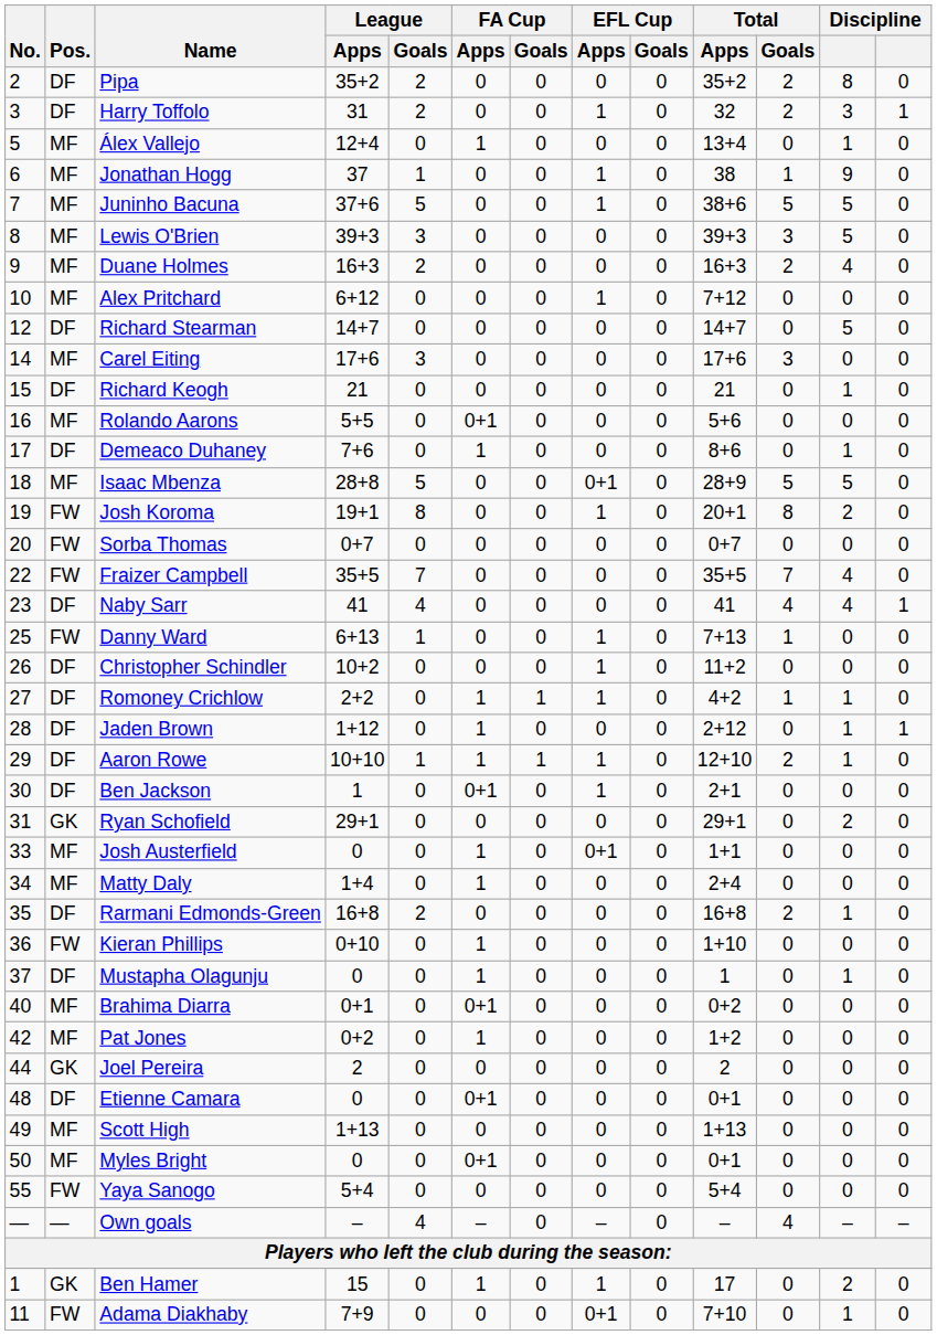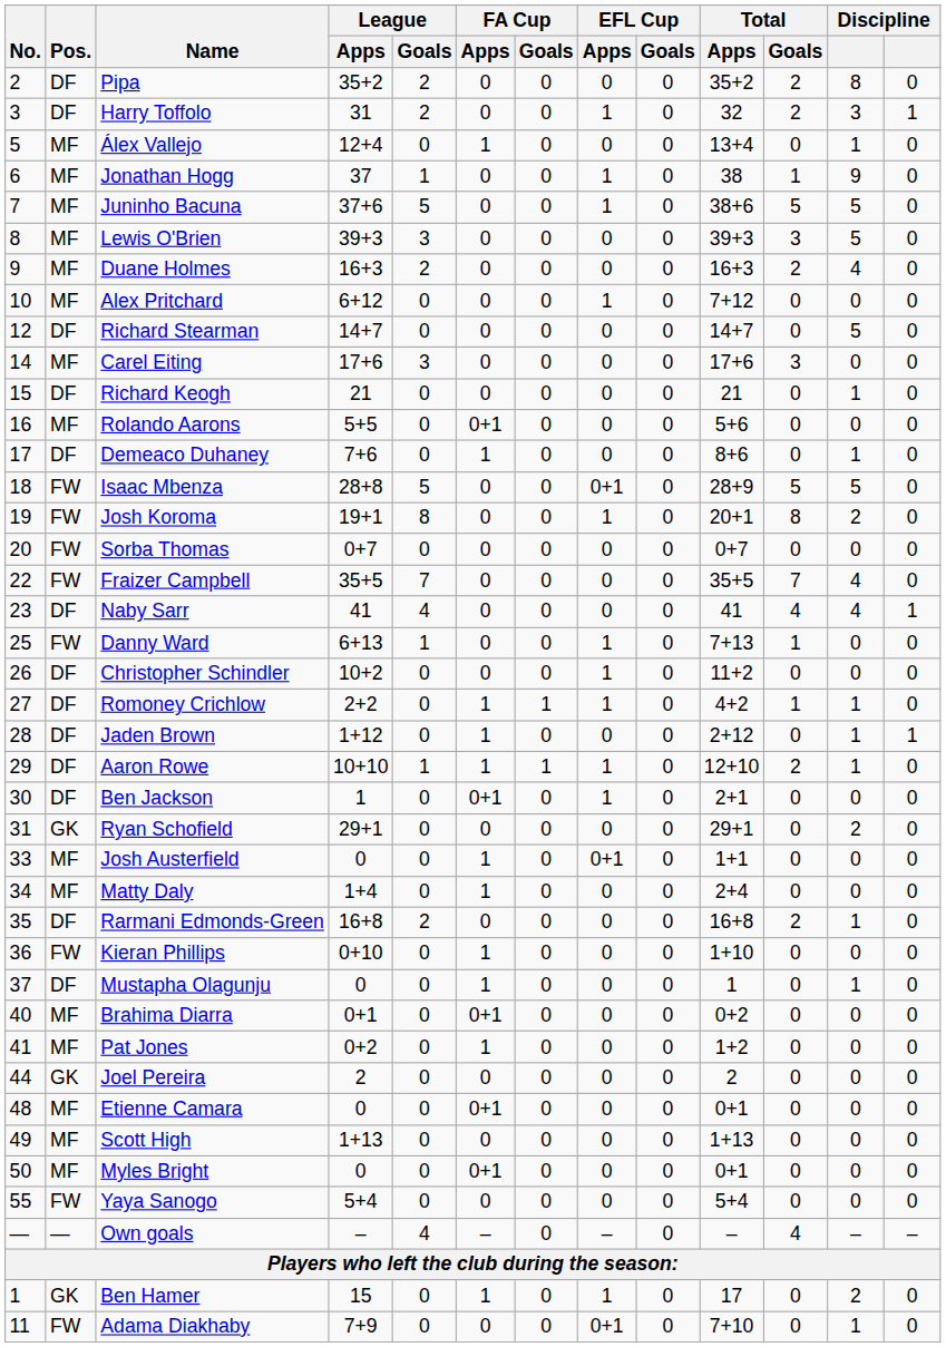 <table class="wikitable" style="text-align:center">
 <tr>
 <th rowspan="2" valign="bottom">No.</th>
 <th rowspan="2" valign="bottom">Pos.</th>
 <th rowspan="2" valign="bottom">Name</th>
 <th colspan="2" width="85">League</th>
 <th colspan="2" width="85">FA Cup</th>
 <th colspan="2" width="85">EFL Cup</th>
 <th colspan="2" width="85">Total</th>
 <th colspan="2" width="85">Discipline</th>
 </tr>
 <tr>
 <th>Apps</th>
 <th>Goals</th>
 <th>Apps</th>
 <th>Goals</th>
 <th>Apps</th>
 <th>Goals</th>
 <th>Apps</th>
 <th>Goals</th>
 <th></th>
 <th></th>
 </tr>
 <tr>
 <td align="left">2</td>
 <td align="left">DF</td>
 <td align="left"> <a href='#'>Pipa</a></td>
 <td>35+2</td>
 <td>2</td>
 <td>0</td>
 <td>0</td>
 <td>0</td>
 <td>0</td>
 <td>35+2</td>
 <td>2</td>
 <td>8</td>
 <td>0</td>
 </tr>
 <tr>
 <td align="left">3</td>
 <td align="left">DF</td>
 <td align="left"> <a href='#'>Harry Toffolo</a></td>
 <td>31</td>
 <td>2</td>
 <td>0</td>
 <td>0</td>
 <td>1</td>
 <td>0</td>
 <td>32</td>
 <td>2</td>
 <td>3</td>
 <td>1</td>
 </tr>
 <tr>
 <td align="left">5</td>
 <td align="left">MF</td>
 <td align="left"> <a href='#'>Álex Vallejo</a></td>
 <td>12+4</td>
 <td>0</td>
 <td>1</td>
 <td>0</td>
 <td>0</td>
 <td>0</td>
 <td>13+4</td>
 <td>0</td>
 <td>1</td>
 <td>0</td>
 </tr>
 <tr>
 <td align="left">6</td>
 <td align="left">MF</td>
 <td align="left"> <a href='#'>Jonathan Hogg</a></td>
 <td>37</td>
 <td>1</td>
 <td>0</td>
 <td>0</td>
 <td>1</td>
 <td>0</td>
 <td>38</td>
 <td>1</td>
 <td>9</td>
 <td>0</td>
 </tr>
 <tr>
 <td align="left">7</td>
 <td align="left">MF</td>
 <td align="left"> <a href='#'>Juninho Bacuna</a></td>
 <td>37+6</td>
 <td>5</td>
 <td>0</td>
 <td>0</td>
 <td>1</td>
 <td>0</td>
 <td>38+6</td>
 <td>5</td>
 <td>5</td>
 <td>0</td>
 </tr>
 <tr>
 <td align="left">8</td>
 <td align="left">MF</td>
 <td align="left"> <a href='#'>Lewis O'Brien</a></td>
 <td>39+3</td>
 <td>3</td>
 <td>0</td>
 <td>0</td>
 <td>0</td>
 <td>0</td>
 <td>39+3</td>
 <td>3</td>
 <td>5</td>
 <td>0</td>
 </tr>
 <tr>
 <td align="left">9</td>
 <td align="left">MF</td>
 <td align="left"> <a href='#'>Duane Holmes</a></td>
 <td>16+3</td>
 <td>2</td>
 <td>0</td>
 <td>0</td>
 <td>0</td>
 <td>0</td>
 <td>16+3</td>
 <td>2</td>
 <td>4</td>
 <td>0</td>
 </tr>
 <tr>
 <td align="left">10</td>
 <td align="left">MF</td>
 <td align="left"> <a href='#'>Alex Pritchard</a></td>
 <td>6+12</td>
 <td>0</td>
 <td>0</td>
 <td>0</td>
 <td>1</td>
 <td>0</td>
 <td>7+12</td>
 <td>0</td>
 <td>0</td>
 <td>0</td>
 </tr>
 <tr>
 <td align="left">12</td>
 <td align="left">DF</td>
 <td align="left"> <a href='#'>Richard Stearman</a></td>
 <td>14+7</td>
 <td>0</td>
 <td>0</td>
 <td>0</td>
 <td>0</td>
 <td>0</td>
 <td>14+7</td>
 <td>0</td>
 <td>5</td>
 <td>0</td>
 </tr>
 <tr>
 <td align="left">14</td>
 <td align="left">MF</td>
 <td align="left"> <a href='#'>Carel Eiting</a></td>
 <td>17+6</td>
 <td>3</td>
 <td>0</td>
 <td>0</td>
 <td>0</td>
 <td>0</td>
 <td>17+6</td>
 <td>3</td>
 <td>0</td>
 <td>0</td>
 </tr>
 <tr>
 <td align="left">15</td>
 <td align="left">DF</td>
 <td align="left"> <a href='#'>Richard Keogh</a></td>
 <td>21</td>
 <td>0</td>
 <td>0</td>
 <td>0</td>
 <td>0</td>
 <td>0</td>
 <td>21</td>
 <td>0</td>
 <td>1</td>
 <td>0</td>
 </tr>
 <tr>
 <td align="left">16</td>
 <td align="left">MF</td>
 <td align="left"> <a href='#'>Rolando Aarons</a></td>
 <td>5+5</td>
 <td>0</td>
 <td>0+1</td>
 <td>0</td>
 <td>0</td>
 <td>0</td>
 <td>5+6</td>
 <td>0</td>
 <td>0</td>
 <td>0</td>
 </tr>
 <tr>
 <td align="left">17</td>
 <td align="left">DF</td>
 <td align="left"> <a href='#'>Demeaco Duhaney</a></td>
 <td>7+6</td>
 <td>0</td>
 <td>1</td>
 <td>0</td>
 <td>0</td>
 <td>0</td>
 <td>8+6</td>
 <td>0</td>
 <td>1</td>
 <td>0</td>
 </tr>
 <tr>
 <td align="left">18</td>
-<td align="left">MF</td>
+<td align="left">FW</td>
 <td align="left"> <a href='#'>Isaac Mbenza</a></td>
 <td>28+8</td>
 <td>5</td>
 <td>0</td>
 <td>0</td>
 <td>0+1</td>
 <td>0</td>
 <td>28+9</td>
 <td>5</td>
 <td>5</td>
 <td>0</td>
 </tr>
 <tr>
 <td align="left">19</td>
 <td align="left">FW</td>
 <td align="left"> <a href='#'>Josh Koroma</a></td>
 <td>19+1</td>
 <td>8</td>
 <td>0</td>
 <td>0</td>
 <td>1</td>
 <td>0</td>
 <td>20+1</td>
 <td>8</td>
 <td>2</td>
 <td>0</td>
 </tr>
 <tr>
 <td align="left">20</td>
 <td align="left">FW</td>
 <td align="left"> <a href='#'>Sorba Thomas</a></td>
 <td>0+7</td>
 <td>0</td>
 <td>0</td>
 <td>0</td>
 <td>0</td>
 <td>0</td>
 <td>0+7</td>
 <td>0</td>
 <td>0</td>
 <td>0</td>
 </tr>
 <tr>
 <td align="left">22</td>
 <td align="left">FW</td>
 <td align="left"> <a href='#'>Fraizer Campbell</a></td>
 <td>35+5</td>
 <td>7</td>
 <td>0</td>
 <td>0</td>
 <td>0</td>
 <td>0</td>
 <td>35+5</td>
 <td>7</td>
 <td>4</td>
 <td>0</td>
 </tr>
 <tr>
 <td align="left">23</td>
 <td align="left">DF</td>
 <td align="left"> <a href='#'>Naby Sarr</a></td>
 <td>41</td>
 <td>4</td>
 <td>0</td>
 <td>0</td>
 <td>0</td>
 <td>0</td>
 <td>41</td>
 <td>4</td>
 <td>4</td>
 <td>1</td>
 </tr>
 <tr>
 <td align="left">25</td>
 <td align="left">FW</td>
 <td align="left"> <a href='#'>Danny Ward</a></td>
 <td>6+13</td>
 <td>1</td>
 <td>0</td>
 <td>0</td>
 <td>1</td>
 <td>0</td>
 <td>7+13</td>
 <td>1</td>
 <td>0</td>
 <td>0</td>
 </tr>
 <tr>
 <td align="left">26</td>
 <td align="left">DF</td>
 <td align="left"> <a href='#'>Christopher Schindler</a></td>
 <td>10+2</td>
 <td>0</td>
 <td>0</td>
 <td>0</td>
 <td>1</td>
 <td>0</td>
 <td>11+2</td>
 <td>0</td>
 <td>0</td>
 <td>0</td>
 </tr>
 <tr>
 <td align="left">27</td>
 <td align="left">DF</td>
 <td align="left"> <a href='#'>Romoney Crichlow</a></td>
 <td>2+2</td>
 <td>0</td>
 <td>1</td>
 <td>1</td>
 <td>1</td>
 <td>0</td>
 <td>4+2</td>
 <td>1</td>
 <td>1</td>
 <td>0</td>
 </tr>
 <tr>
 <td align="left">28</td>
 <td align="left">DF</td>
 <td align="left"> <a href='#'>Jaden Brown</a></td>
 <td>1+12</td>
 <td>0</td>
 <td>1</td>
 <td>0</td>
 <td>0</td>
 <td>0</td>
 <td>2+12</td>
 <td>0</td>
 <td>1</td>
 <td>1</td>
 </tr>
 <tr>
 <td align="left">29</td>
 <td align="left">DF</td>
 <td align="left"> <a href='#'>Aaron Rowe</a></td>
 <td>10+10</td>
 <td>1</td>
 <td>1</td>
 <td>1</td>
 <td>1</td>
 <td>0</td>
 <td>12+10</td>
 <td>2</td>
 <td>1</td>
 <td>0</td>
 </tr>
 <tr>
 <td align="left">30</td>
 <td align="left">DF</td>
 <td align="left"> <a href='#'>Ben Jackson</a></td>
 <td>1</td>
 <td>0</td>
 <td>0+1</td>
 <td>0</td>
 <td>1</td>
 <td>0</td>
 <td>2+1</td>
 <td>0</td>
 <td>0</td>
 <td>0</td>
 </tr>
 <tr>
 <td align="left">31</td>
 <td align="left">GK</td>
 <td align="left"> <a href='#'>Ryan Schofield</a></td>
 <td>29+1</td>
 <td>0</td>
 <td>0</td>
 <td>0</td>
 <td>0</td>
 <td>0</td>
 <td>29+1</td>
 <td>0</td>
 <td>2</td>
 <td>0</td>
 </tr>
 <tr>
 <td align="left">33</td>
 <td align="left">MF</td>
 <td align="left"> <a href='#'>Josh Austerfield</a></td>
 <td>0</td>
 <td>0</td>
 <td>1</td>
 <td>0</td>
 <td>0+1</td>
 <td>0</td>
 <td>1+1</td>
 <td>0</td>
 <td>0</td>
 <td>0</td>
 </tr>
 <tr>
 <td align="left">34</td>
 <td align="left">MF</td>
 <td align="left"> <a href='#'>Matty Daly</a></td>
 <td>1+4</td>
 <td>0</td>
 <td>1</td>
 <td>0</td>
 <td>0</td>
 <td>0</td>
 <td>2+4</td>
 <td>0</td>
 <td>0</td>
 <td>0</td>
 </tr>
 <tr>
 <td align="left">35</td>
 <td align="left">DF</td>
 <td align="left"> <a href='#'>Rarmani Edmonds-Green</a></td>
 <td>16+8</td>
 <td>2</td>
 <td>0</td>
 <td>0</td>
 <td>0</td>
 <td>0</td>
 <td>16+8</td>
 <td>2</td>
 <td>1</td>
 <td>0</td>
 </tr>
 <tr>
 <td align="left">36</td>
 <td align="left">FW</td>
 <td align="left"> <a href='#'>Kieran Phillips</a></td>
 <td>0+10</td>
 <td>0</td>
 <td>1</td>
 <td>0</td>
 <td>0</td>
 <td>0</td>
 <td>1+10</td>
 <td>0</td>
 <td>0</td>
 <td>0</td>
 </tr>
 <tr>
 <td align="left">37</td>
 <td align="left">DF</td>
 <td align="left"> <a href='#'>Mustapha Olagunju</a></td>
 <td>0</td>
 <td>0</td>
 <td>1</td>
 <td>0</td>
 <td>0</td>
 <td>0</td>
 <td>1</td>
 <td>0</td>
 <td>1</td>
 <td>0</td>
 </tr>
 <tr>
 <td align="left">40</td>
 <td align="left">MF</td>
 <td align="left"> <a href='#'>Brahima Diarra</a></td>
 <td>0+1</td>
 <td>0</td>
 <td>0+1</td>
 <td>0</td>
 <td>0</td>
 <td>0</td>
 <td>0+2</td>
 <td>0</td>
 <td>0</td>
 <td>0</td>
 </tr>
 <tr>
-<td align="left">42</td>
+<td align="left">41</td>
 <td align="left">MF</td>
 <td align="left"> <a href='#'>Pat Jones</a></td>
 <td>0+2</td>
 <td>0</td>
 <td>1</td>
 <td>0</td>
 <td>0</td>
 <td>0</td>
 <td>1+2</td>
 <td>0</td>
 <td>0</td>
 <td>0</td>
 </tr>
 <tr>
 <td align="left">44</td>
 <td align="left">GK</td>
 <td align="left"> <a href='#'>Joel Pereira</a></td>
 <td>2</td>
 <td>0</td>
 <td>0</td>
 <td>0</td>
 <td>0</td>
 <td>0</td>
 <td>2</td>
 <td>0</td>
 <td>0</td>
 <td>0</td>
 </tr>
 <tr>
 <td align="left">48</td>
-<td align="left">DF</td>
+<td align="left">MF</td>
 <td align="left"> <a href='#'>Etienne Camara</a></td>
 <td>0</td>
 <td>0</td>
 <td>0+1</td>
 <td>0</td>
 <td>0</td>
 <td>0</td>
 <td>0+1</td>
 <td>0</td>
 <td>0</td>
 <td>0</td>
 </tr>
 <tr>
 <td align="left">49</td>
 <td align="left">MF</td>
 <td align="left"> <a href='#'>Scott High</a></td>
 <td>1+13</td>
 <td>0</td>
 <td>0</td>
 <td>0</td>
 <td>0</td>
 <td>0</td>
 <td>1+13</td>
 <td>0</td>
 <td>0</td>
 <td>0</td>
 </tr>
 <tr>
 <td align="left">50</td>
 <td align="left">MF</td>
 <td align="left"> <a href='#'>Myles Bright</a></td>
 <td>0</td>
 <td>0</td>
 <td>0+1</td>
 <td>0</td>
 <td>0</td>
 <td>0</td>
 <td>0+1</td>
 <td>0</td>
 <td>0</td>
 <td>0</td>
 </tr>
 <tr>
 <td align="left">55</td>
 <td align="left">FW</td>
 <td align="left"> <a href='#'>Yaya Sanogo</a></td>
 <td>5+4</td>
 <td>0</td>
 <td>0</td>
 <td>0</td>
 <td>0</td>
 <td>0</td>
 <td>5+4</td>
 <td>0</td>
 <td>0</td>
 <td>0</td>
 </tr>
 <tr>
 <td align="left">—</td>
 <td align="left">—</td>
 <td align="left"><a href='#'>Own goals</a></td>
 <td>–</td>
 <td>4</td>
 <td>–</td>
 <td>0</td>
 <td>–</td>
 <td>0</td>
 <td>–</td>
 <td>4</td>
 <td>–</td>
 <td>–</td>
 </tr>
 <tr>
 <th colspan=15><em>Players who left the club during the season:</em></th>
 </tr>
 <tr>
 <td align="left">1</td>
 <td align="left">GK</td>
 <td align="left"> <a href='#'>Ben Hamer</a></td>
 <td>15</td>
 <td>0</td>
 <td>1</td>
 <td>0</td>
 <td>1</td>
 <td>0</td>
 <td>17</td>
 <td>0</td>
 <td>2</td>
 <td>0</td>
 </tr>
 <tr>
 <td align="left">11</td>
 <td align="left">FW</td>
 <td align="left"> <a href='#'>Adama Diakhaby</a></td>
 <td>7+9</td>
 <td>0</td>
 <td>0</td>
 <td>0</td>
 <td>0+1</td>
 <td>0</td>
 <td>7+10</td>
 <td>0</td>
 <td>1</td>
 <td>0</td>
 </tr>
 <tr>
 </tr>
 </table>
